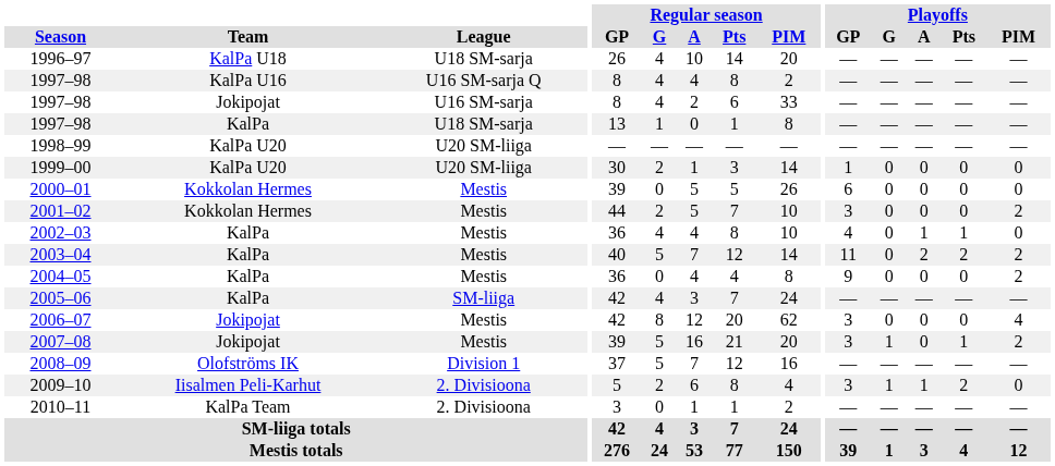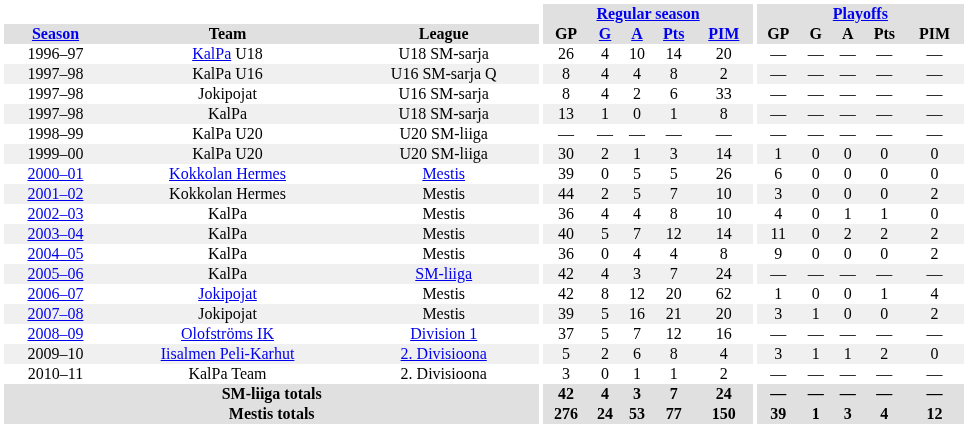 <table border="0" cellpadding="1" cellspacing="0" style="text-align:center; width:60em">
 <tr bgcolor="#e0e0e0">
 <th colspan="3" bgcolor="#ffffff"></th>
 <th rowspan="99" bgcolor="#ffffff"></th>
 <th colspan="5"><a href='#'>Regular season</a></th>
 <th rowspan="99" bgcolor="#ffffff"></th>
 <th colspan="5"><a href='#'>Playoffs</a></th>
 </tr>
 <tr bgcolor="#e0e0e0">
 <th><a href='#'>Season</a></th>
 <th>Team</th>
 <th>League</th>
 <th>GP</th>
 <th><a href='#'>G</a></th>
 <th><a href='#'>A</a></th>
 <th><a href='#'>Pts</a></th>
 <th><a href='#'>PIM</a></th>
 <th>GP</th>
 <th>G</th>
 <th>A</th>
 <th>Pts</th>
 <th>PIM</th>
 </tr>
 <tr>
 <td>1996–97</td>
 <td><a href='#'>KalPa</a> U18</td>
 <td>U18 SM-sarja</td>
 <td>26</td>
 <td>4</td>
 <td>10</td>
 <td>14</td>
 <td>20</td>
 <td>—</td>
 <td>—</td>
 <td>—</td>
 <td>—</td>
 <td>—</td>
 </tr>
 <tr bgcolor="#f0f0f0">
 <td>1997–98</td>
 <td>KalPa U16</td>
 <td>U16 SM-sarja Q</td>
 <td>8</td>
 <td>4</td>
 <td>4</td>
 <td>8</td>
 <td>2</td>
 <td>—</td>
 <td>—</td>
 <td>—</td>
 <td>—</td>
 <td>—</td>
 </tr>
 <tr>
 <td>1997–98</td>
 <td>Jokipojat</td>
 <td>U16 SM-sarja</td>
 <td>8</td>
 <td>4</td>
 <td>2</td>
 <td>6</td>
 <td>33</td>
 <td>—</td>
 <td>—</td>
 <td>—</td>
 <td>—</td>
 <td>—</td>
 </tr>
 <tr bgcolor="#f0f0f0">
 <td>1997–98</td>
 <td>KalPa</td>
 <td>U18 SM-sarja</td>
 <td>13</td>
 <td>1</td>
 <td>0</td>
 <td>1</td>
 <td>8</td>
 <td>—</td>
 <td>—</td>
 <td>—</td>
 <td>—</td>
 <td>—</td>
 </tr>
 <tr>
 <td>1998–99</td>
 <td>KalPa U20</td>
 <td>U20 SM-liiga</td>
 <td>—</td>
 <td>—</td>
 <td>—</td>
 <td>—</td>
 <td>—</td>
 <td>—</td>
 <td>—</td>
 <td>—</td>
 <td>—</td>
 <td>—</td>
 </tr>
 <tr bgcolor="#f0f0f0">
 <td>1999–00</td>
 <td>KalPa U20</td>
 <td>U20 SM-liiga</td>
 <td>30</td>
 <td>2</td>
 <td>1</td>
 <td>3</td>
 <td>14</td>
 <td>1</td>
 <td>0</td>
 <td>0</td>
 <td>0</td>
 <td>0</td>
 </tr>
 <tr>
 <td><a href='#'>2000–01</a></td>
 <td><a href='#'>Kokkolan Hermes</a></td>
 <td><a href='#'>Mestis</a></td>
 <td>39</td>
 <td>0</td>
 <td>5</td>
 <td>5</td>
 <td>26</td>
 <td>6</td>
 <td>0</td>
 <td>0</td>
 <td>0</td>
 <td>0</td>
 </tr>
 <tr bgcolor="#f0f0f0">
 <td><a href='#'>2001–02</a></td>
 <td>Kokkolan Hermes</td>
 <td>Mestis</td>
 <td>44</td>
 <td>2</td>
 <td>5</td>
 <td>7</td>
 <td>10</td>
 <td>3</td>
 <td>0</td>
 <td>0</td>
 <td>0</td>
 <td>2</td>
 </tr>
 <tr>
 <td><a href='#'>2002–03</a></td>
 <td>KalPa</td>
 <td>Mestis</td>
 <td>36</td>
 <td>4</td>
 <td>4</td>
 <td>8</td>
 <td>10</td>
 <td>4</td>
 <td>0</td>
 <td>1</td>
 <td>1</td>
 <td>0</td>
 </tr>
 <tr bgcolor="#f0f0f0">
 <td><a href='#'>2003–04</a></td>
 <td>KalPa</td>
 <td>Mestis</td>
 <td>40</td>
 <td>5</td>
 <td>7</td>
 <td>12</td>
 <td>14</td>
 <td>11</td>
 <td>0</td>
 <td>2</td>
 <td>2</td>
 <td>2</td>
 </tr>
 <tr>
 <td><a href='#'>2004–05</a></td>
 <td>KalPa</td>
 <td>Mestis</td>
 <td>36</td>
 <td>0</td>
 <td>4</td>
 <td>4</td>
 <td>8</td>
 <td>9</td>
 <td>0</td>
 <td>0</td>
 <td>0</td>
 <td>2</td>
 </tr>
 <tr bgcolor="#f0f0f0">
 <td><a href='#'>2005–06</a></td>
 <td>KalPa</td>
 <td><a href='#'>SM-liiga</a></td>
 <td>42</td>
 <td>4</td>
 <td>3</td>
 <td>7</td>
 <td>24</td>
 <td>—</td>
 <td>—</td>
 <td>—</td>
 <td>—</td>
 <td>—</td>
 </tr>
 <tr>
 <td><a href='#'>2006–07</a></td>
 <td><a href='#'>Jokipojat</a></td>
 <td>Mestis</td>
 <td>42</td>
 <td>8</td>
 <td>12</td>
 <td>20</td>
 <td>62</td>
-<td>3</td>
+<td>1</td>
 <td>0</td>
 <td>0</td>
-<td>0</td>
+<td>1</td>
 <td>4</td>
 </tr>
 <tr bgcolor="#f0f0f0">
 <td><a href='#'>2007–08</a></td>
 <td>Jokipojat</td>
 <td>Mestis</td>
 <td>39</td>
 <td>5</td>
 <td>16</td>
 <td>21</td>
 <td>20</td>
 <td>3</td>
 <td>1</td>
 <td>0</td>
-<td>1</td>
+<td>0</td>
 <td>2</td>
 </tr>
 <tr>
 <td><a href='#'>2008–09</a></td>
 <td><a href='#'>Olofströms IK</a></td>
 <td><a href='#'>Division 1</a></td>
 <td>37</td>
 <td>5</td>
 <td>7</td>
 <td>12</td>
 <td>16</td>
 <td>—</td>
 <td>—</td>
 <td>—</td>
 <td>—</td>
 <td>—</td>
 </tr>
 <tr bgcolor="#f0f0f0">
 <td>2009–10</td>
 <td><a href='#'>Iisalmen Peli-Karhut</a></td>
 <td><a href='#'>2. Divisioona</a></td>
 <td>5</td>
 <td>2</td>
 <td>6</td>
 <td>8</td>
 <td>4</td>
 <td>3</td>
 <td>1</td>
 <td>1</td>
 <td>2</td>
 <td>0</td>
 </tr>
 <tr>
 <td>2010–11</td>
 <td>KalPa Team</td>
 <td>2. Divisioona</td>
 <td>3</td>
 <td>0</td>
 <td>1</td>
 <td>1</td>
 <td>2</td>
 <td>—</td>
 <td>—</td>
 <td>—</td>
 <td>—</td>
 <td>—</td>
 </tr>
 <tr>
 </tr>
 <tr ALIGN="center" bgcolor="#e0e0e0">
 <th colspan="3">SM-liiga totals</th>
 <th ALIGN="center">42</th>
 <th ALIGN="center">4</th>
 <th ALIGN="center">3</th>
 <th ALIGN="center">7</th>
 <th ALIGN="center">24</th>
 <th ALIGN="center">—</th>
 <th ALIGN="center">—</th>
 <th ALIGN="center">—</th>
 <th ALIGN="center">—</th>
 <th ALIGN="center">—</th>
 </tr>
 <tr>
 </tr>
 <tr ALIGN="center" bgcolor="#e0e0e0">
 <th colspan="3">Mestis totals</th>
 <th ALIGN="center">276</th>
 <th ALIGN="center">24</th>
 <th ALIGN="center">53</th>
 <th ALIGN="center">77</th>
 <th ALIGN="center">150</th>
 <th ALIGN="center">39</th>
 <th ALIGN="center">1</th>
 <th ALIGN="center">3</th>
 <th ALIGN="center">4</th>
 <th ALIGN="center">12</th>
 </tr>
 </table>
